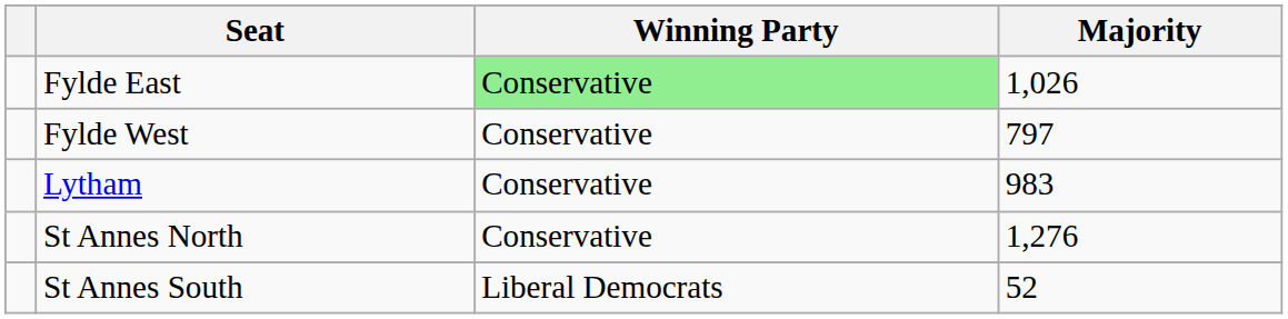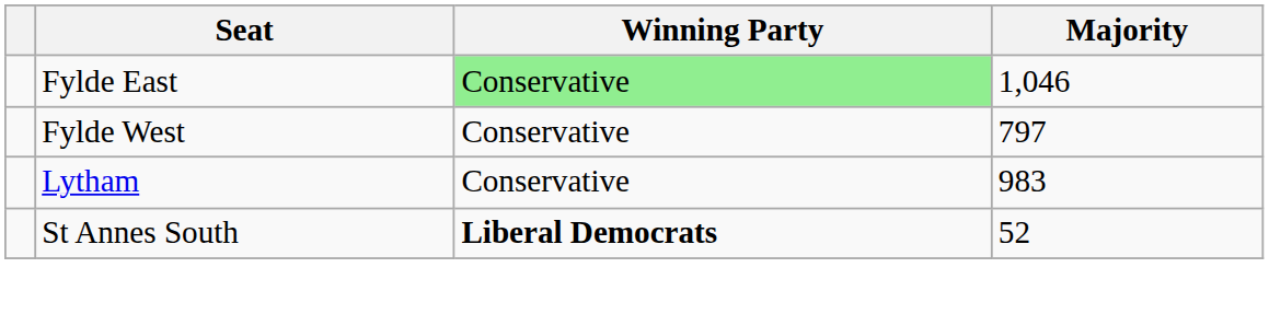 <table class="wikitable" style="right; width:50%">
 <tr>
 <th></th>
 <th>Seat</th>
 <th>Winning Party</th>
 <th>Majority</th>
 </tr>
 <tr>
 <td></td>
 <td>Fylde East</td>
 <td style="background: lightgreen;">Conservative</td>
-<td>1,026</td>
+<td>1,046</td>
 </tr>
 <tr>
 <td></td>
 <td>Fylde West</td>
 <td>Conservative</td>
 <td>797</td>
 </tr>
 <tr>
 <td></td>
 <td><a href='#'>Lytham</a></td>
 <td>Conservative</td>
 <td>983</td>
 </tr>
 <tr>
 <td></td>
-<td>St Annes North</td>
-<td>Conservative</td>
-<td>1,276</td>
-</tr>
-<tr>
-<td></td>
 <td>St Annes South</td>
-<td>Liberal Democrats</td>
+<td><strong>Liberal Democrats</strong></td>
 <td>52</td>
 </tr>
 </table>
